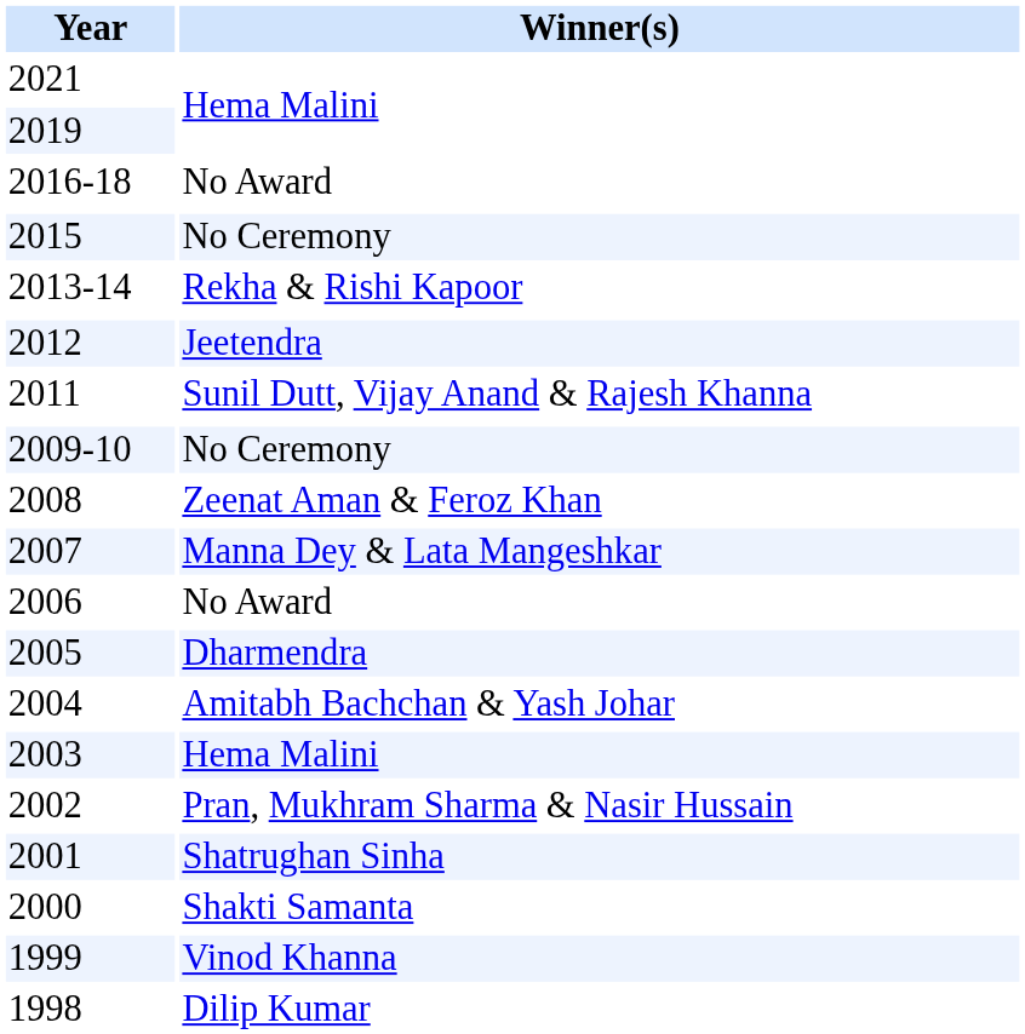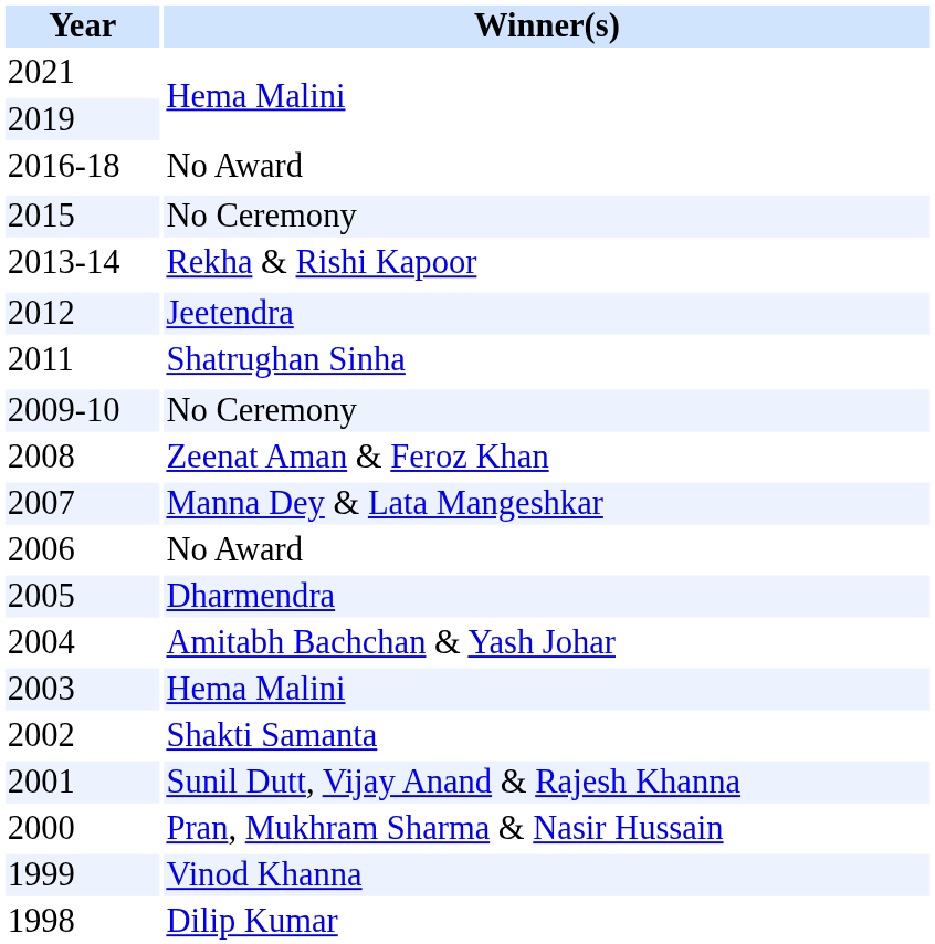 <table cellspacing="2" cellpadding="1" border="0" width="50%">
 <tr bgcolor="#d1e4fd">
 <th>Year</th>
 <th>Winner(s)</th>
 </tr>
 <tr>
 <td>2021</td>
 <td rowspan="2"><a href='#'>Hema Malini</a></td>
 </tr>
 <tr bgcolor=#edf3fe>
 <td>2019</td>
 </tr>
 <tr>
 <td>2016-18</td>
 <td>No Award</td>
 </tr>
 <tr>
 </tr>
 <tr bgcolor=#edf3fe>
 <td>2015</td>
 <td>No Ceremony</td>
 </tr>
 <tr>
 <td>2013-14</td>
 <td><a href='#'>Rekha</a> & <a href='#'>Rishi Kapoor</a></td>
 </tr>
 <tr>
 </tr>
 <tr bgcolor=#edf3fe>
 <td>2012</td>
 <td><a href='#'>Jeetendra</a></td>
 </tr>
 <tr>
 <td>2011</td>
-<td><a href='#'>Sunil Dutt</a>, <a href='#'>Vijay Anand</a> & <a href='#'>Rajesh Khanna</a></td>
+<td><a href='#'>Shatrughan Sinha</a></td>
 </tr>
 <tr>
 </tr>
 <tr bgcolor=#edf3fe>
 <td>2009-10</td>
 <td>No Ceremony</td>
 </tr>
 <tr>
 <td>2008</td>
 <td><a href='#'>Zeenat Aman</a> & <a href='#'>Feroz Khan</a></td>
 </tr>
 <tr bgcolor=#edf3fe>
 <td>2007</td>
 <td><a href='#'>Manna Dey</a> & <a href='#'>Lata Mangeshkar</a></td>
 </tr>
 <tr>
 <td>2006</td>
 <td>No Award</td>
 </tr>
 <tr bgcolor=#edf3fe>
 <td>2005</td>
 <td><a href='#'>Dharmendra</a></td>
 </tr>
 <tr>
 <td>2004</td>
 <td><a href='#'>Amitabh Bachchan</a> & <a href='#'>Yash Johar</a></td>
 </tr>
 <tr bgcolor=#edf3fe>
 <td>2003</td>
 <td><a href='#'>Hema Malini</a></td>
 </tr>
 <tr>
 <td>2002</td>
-<td><a href='#'>Pran</a>, <a href='#'>Mukhram Sharma</a> & <a href='#'>Nasir Hussain</a></td>
+<td><a href='#'>Shakti Samanta</a></td>
 </tr>
 <tr bgcolor=#edf3fe>
 <td>2001</td>
-<td><a href='#'>Shatrughan Sinha</a></td>
+<td><a href='#'>Sunil Dutt</a>, <a href='#'>Vijay Anand</a> & <a href='#'>Rajesh Khanna</a></td>
 </tr>
 <tr>
 <td>2000</td>
-<td><a href='#'>Shakti Samanta</a></td>
+<td><a href='#'>Pran</a>, <a href='#'>Mukhram Sharma</a> & <a href='#'>Nasir Hussain</a></td>
 </tr>
 <tr bgcolor=#edf3fe>
 <td>1999</td>
 <td><a href='#'>Vinod Khanna</a></td>
 </tr>
 <tr>
 <td>1998</td>
 <td><a href='#'>Dilip Kumar</a></td>
 </tr>
 </table>
